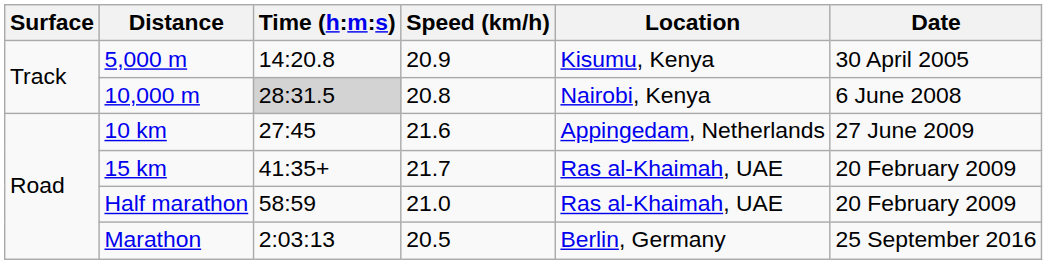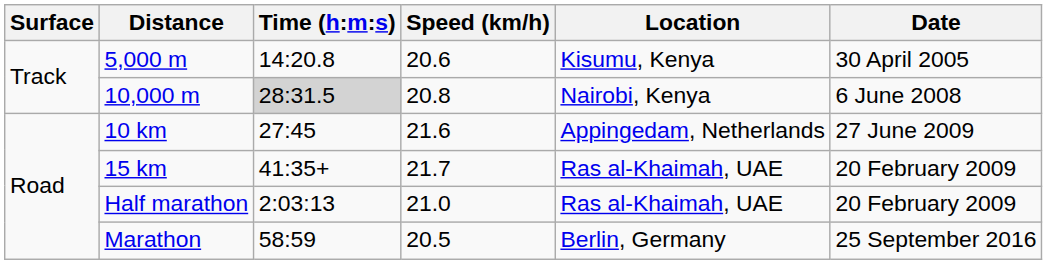 <table class="wikitable">
 <tr>
 <th>Surface</th>
 <th>Distance</th>
 <th>Time (<a href='#'>h</a>:<a href='#'>m</a>:<a href='#'>s</a>)</th>
 <th>Speed (km/h)</th>
 <th>Location</th>
 <th>Date</th>
 </tr>
 <tr>
 <td rowspan=2>Track</td>
 <td><a href='#'>5,000 m</a></td>
 <td>14:20.8</td>
-<td>20.9</td>
+<td>20.6</td>
 <td><a href='#'>Kisumu</a>, Kenya</td>
 <td>30 April 2005</td>
 </tr>
 <tr>
 <td><a href='#'>10,000 m</a></td>
 <td style="background: lightgrey;">28:31.5</td>
 <td>20.8</td>
 <td><a href='#'>Nairobi</a>, Kenya</td>
 <td>6 June 2008</td>
 </tr>
 <tr>
 <td rowspan=4>Road</td>
 <td><a href='#'>10 km</a></td>
 <td>27:45</td>
 <td>21.6</td>
 <td><a href='#'>Appingedam</a>, Netherlands</td>
 <td>27 June 2009</td>
 </tr>
 <tr>
 <td><a href='#'>15 km</a></td>
 <td>41:35+</td>
 <td>21.7</td>
 <td><a href='#'>Ras al-Khaimah</a>, UAE</td>
 <td>20 February 2009</td>
 </tr>
 <tr>
 <td><a href='#'>Half marathon</a></td>
-<td>58:59</td>
+<td>2:03:13</td>
 <td>21.0</td>
 <td><a href='#'>Ras al-Khaimah</a>, UAE</td>
 <td>20 February 2009</td>
 </tr>
 <tr>
 <td><a href='#'>Marathon</a></td>
-<td>2:03:13</td>
+<td>58:59</td>
 <td>20.5</td>
 <td><a href='#'>Berlin</a>, Germany</td>
 <td>25 September 2016</td>
 </tr>
 </table>
